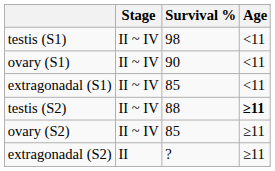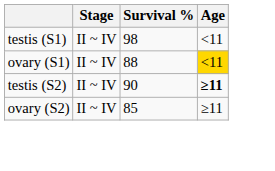 <table class="wikitable">
 <tr>
 <th></th>
 <th>Stage</th>
 <th>Survival %</th>
 <th>Age</th>
 </tr>
 <tr>
 <td>testis (S1)</td>
 <td>II ~ IV</td>
 <td>98</td>
 <td><11</td>
 </tr>
 <tr>
 <td>ovary (S1)</td>
 <td>II ~ IV</td>
-<td>90</td>
-<td><11</td>
-</tr>
-<tr>
-<td>extragonadal (S1)</td>
-<td>II ~ IV</td>
-<td>85</td>
-<td><11</td>
+<td>88</td>
+<td style="background: gold;"><11</td>
 </tr>
 <tr>
 <td>testis (S2)</td>
 <td>II ~ IV</td>
-<td>88</td>
+<td>90</td>
 <td><strong>≥11</strong></td>
 </tr>
 <tr>
 <td>ovary (S2)</td>
 <td>II ~ IV</td>
 <td>85</td>
 <td>≥11</td>
 </tr>
-<tr>
-<td>extragonadal (S2)</td>
-<td>II</td>
-<td>?</td>
-<td>≥11</td>
-</tr>
 </table>
